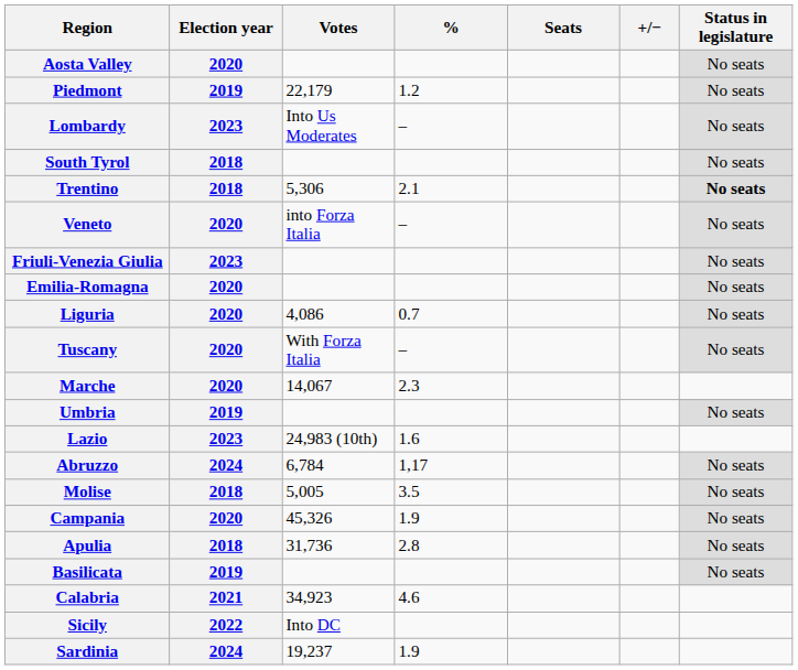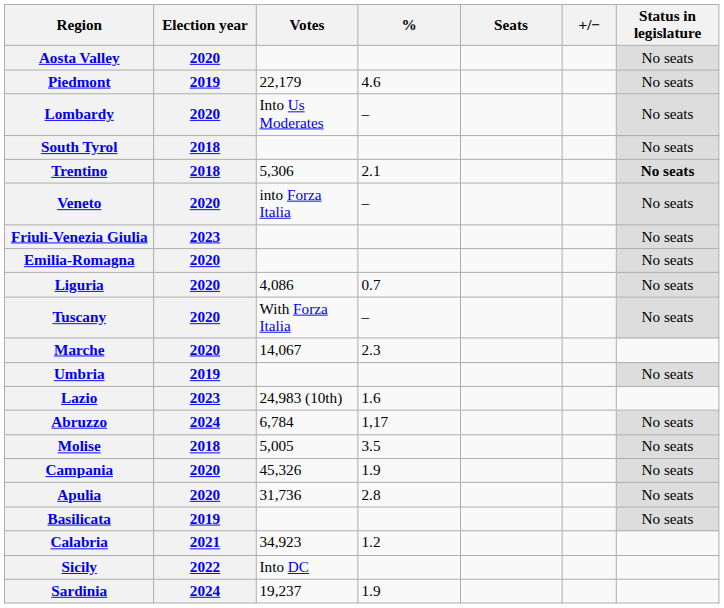 <table class=wikitable style="border:1px #AAAAFF solid">
 <tr>
 <th width=150px>Region</th>
 <th width=100px>Election year</th>
 <th width=100px>Votes</th>
 <th width=100px>%</th>
 <th width=100px>Seats</th>
 <th width=50px>+/−</th>
 <th width=100px>Status in legislature</th>
 </tr>
 <tr>
 <th><a href='#'>Aosta Valley</a></th>
 <th><a href='#'>2020</a></th>
 <td></td>
 <td></td>
 <td></td>
 <td></td>
 <td style="background:#ddd; text-align:center">No seats</td>
 </tr>
 <tr>
 <th><a href='#'>Piedmont</a></th>
 <th><a href='#'>2019</a></th>
 <td>22,179</td>
-<td>1.2</td>
+<td>4.6</td>
 <td></td>
 <td></td>
 <td style="background:#ddd; text-align:center">No seats</td>
 </tr>
 <tr>
 <th><a href='#'>Lombardy</a></th>
-<th><a href='#'>2023</a></th>
+<th><a href='#'>2020</a></th>
 <td>Into <a href='#'>Us Moderates</a></td>
 <td>–</td>
 <td></td>
 <td></td>
 <td style="background:#ddd; text-align:center">No seats</td>
 </tr>
 <tr>
 <th><a href='#'>South Tyrol</a></th>
 <th><a href='#'>2018</a></th>
 <td></td>
 <td></td>
 <td></td>
 <td></td>
 <td style="background:#ddd; text-align:center">No seats</td>
 </tr>
 <tr>
 <th><a href='#'>Trentino</a></th>
 <th><a href='#'>2018</a></th>
 <td>5,306</td>
 <td>2.1</td>
 <td></td>
 <td></td>
 <td style="background:#ddd; text-align:center"><strong>No seats</strong></td>
 </tr>
 <tr>
 <th><a href='#'>Veneto</a></th>
 <th><a href='#'>2020</a></th>
 <td>into <a href='#'>Forza Italia</a></td>
 <td>–</td>
 <td></td>
 <td></td>
 <td style="background:#ddd; text-align:center">No seats</td>
 </tr>
 <tr>
 <th><a href='#'>Friuli-Venezia Giulia</a></th>
 <th><a href='#'>2023</a></th>
 <td></td>
 <td></td>
 <td></td>
 <td></td>
 <td style="background:#ddd; text-align:center">No seats</td>
 </tr>
 <tr>
 <th><a href='#'>Emilia-Romagna</a></th>
 <th><a href='#'>2020</a></th>
 <td></td>
 <td></td>
 <td></td>
 <td></td>
 <td style="background:#ddd; text-align:center">No seats</td>
 </tr>
 <tr>
 <th><a href='#'>Liguria</a></th>
 <th><a href='#'>2020</a></th>
 <td>4,086</td>
 <td>0.7</td>
 <td></td>
 <td></td>
 <td style="background:#ddd; text-align:center">No seats</td>
 </tr>
 <tr>
 <th><a href='#'>Tuscany</a></th>
 <th><a href='#'>2020</a></th>
 <td>With <a href='#'>Forza Italia</a></td>
 <td>–</td>
 <td></td>
 <td></td>
 <td style="background:#ddd; text-align:center">No seats</td>
 </tr>
 <tr>
 <th><a href='#'>Marche</a></th>
 <th><a href='#'>2020</a></th>
 <td>14,067</td>
 <td>2.3</td>
 <td></td>
 <td></td>
 <td></td>
 </tr>
 <tr>
 <th><a href='#'>Umbria</a></th>
 <th><a href='#'>2019</a></th>
 <td></td>
 <td></td>
 <td></td>
 <td></td>
 <td style="background:#ddd; text-align:center">No seats</td>
 </tr>
 <tr>
 <th><a href='#'>Lazio</a></th>
 <th><a href='#'>2023</a></th>
 <td>24,983 (10th)</td>
 <td>1.6</td>
 <td></td>
 <td></td>
 <td></td>
 </tr>
 <tr>
 <th><a href='#'>Abruzzo</a></th>
 <th><a href='#'>2024</a></th>
 <td>6,784</td>
 <td>1,17</td>
 <td></td>
 <td></td>
 <td style="background:#ddd; text-align:center">No seats</td>
 </tr>
 <tr>
 <th><a href='#'>Molise</a></th>
 <th><a href='#'>2018</a></th>
 <td>5,005</td>
 <td>3.5</td>
 <td></td>
 <td></td>
 <td style="background:#ddd; text-align:center">No seats</td>
 </tr>
 <tr>
 <th><a href='#'>Campania</a></th>
 <th><a href='#'>2020</a></th>
 <td>45,326</td>
 <td>1.9</td>
 <td></td>
 <td></td>
 <td style="background:#ddd; text-align:center">No seats</td>
 </tr>
 <tr>
 <th><a href='#'>Apulia</a></th>
-<th><a href='#'>2018</a></th>
+<th><a href='#'>2020</a></th>
 <td>31,736</td>
 <td>2.8</td>
 <td></td>
 <td></td>
 <td style="background:#ddd; text-align:center">No seats</td>
 </tr>
 <tr>
 <th><a href='#'>Basilicata</a></th>
 <th><a href='#'>2019</a></th>
 <td></td>
 <td></td>
 <td></td>
 <td></td>
 <td style="background:#ddd; text-align:center">No seats</td>
 </tr>
 <tr>
 <th><a href='#'>Calabria</a></th>
 <th><a href='#'>2021</a></th>
 <td>34,923</td>
-<td>4.6</td>
+<td>1.2</td>
 <td></td>
 <td></td>
 <td></td>
 </tr>
 <tr>
 <th><a href='#'>Sicily</a></th>
 <th><a href='#'>2022</a></th>
 <td>Into <a href='#'>DC</a></td>
 <td></td>
 <td></td>
 <td></td>
 <td></td>
 </tr>
 <tr>
 <th><a href='#'>Sardinia</a></th>
 <th><a href='#'>2024</a></th>
 <td>19,237</td>
 <td>1.9</td>
 <td></td>
 <td></td>
 <td></td>
 </tr>
 </table>
